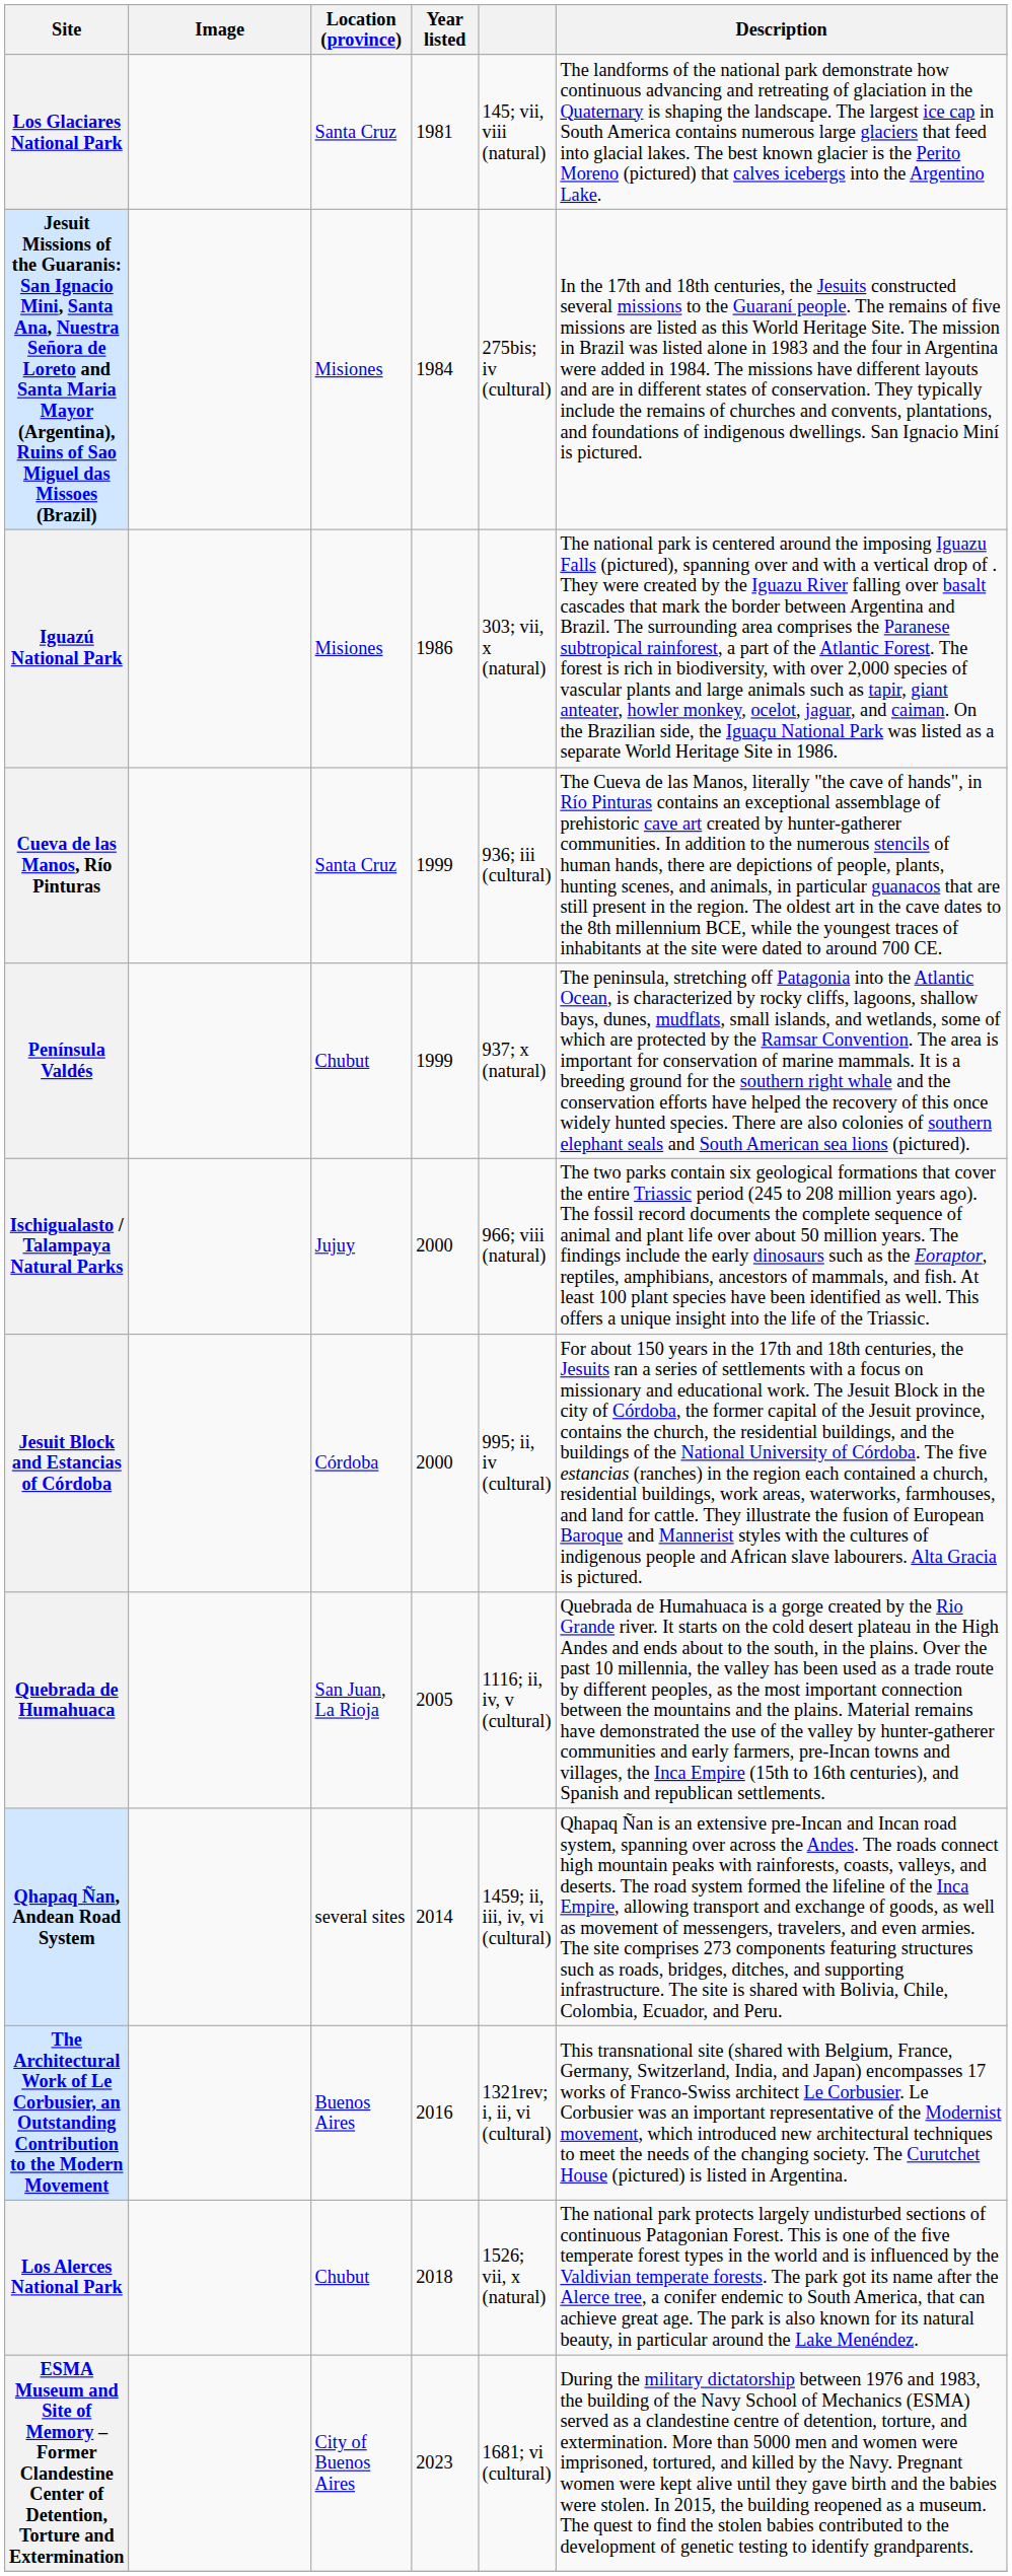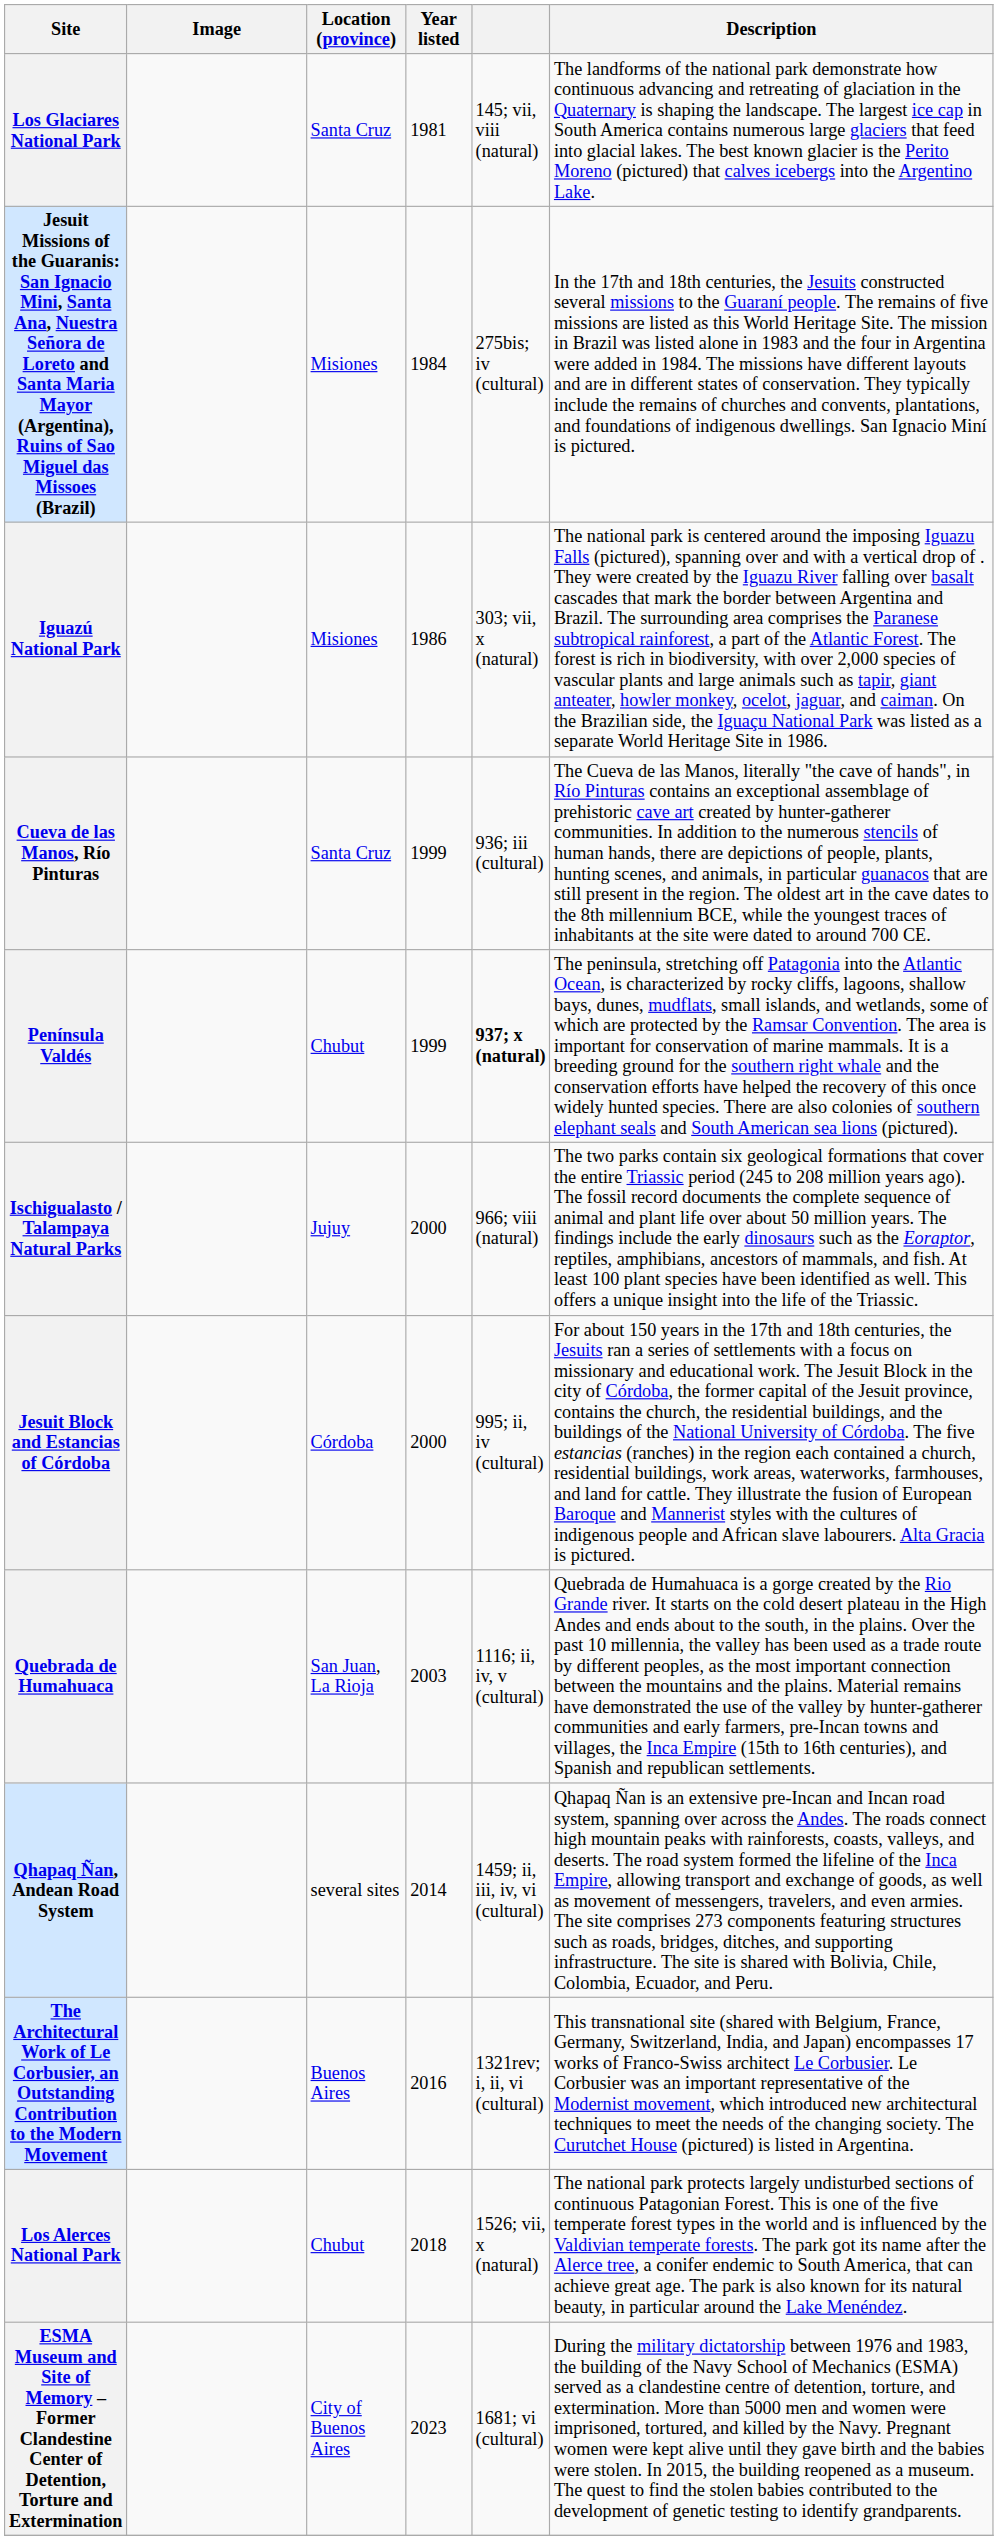 <table class="wikitable sortable plainrowheaders">
 <tr>
 <th style="width:100px;" scope="col">Site</th>
 <th class="unsortable"  style="width:150px;" scope="col">Image</th>
 <th style="width:80px;" scope="col">Location (<a href='#'>province</a>)</th>
 <th style="width:50px;" scope="col">Year listed</th>
 <th style="width:60px;" scope="col" data-sort-type="number"></th>
 <th scope="col" class="unsortable">Description</th>
 </tr>
 <tr>
 <th scope=row><a href='#'>Los Glaciares National Park</a></th>
 <td></td>
 <td><a href='#'>Santa Cruz</a></td>
 <td>1981</td>
 <td>145; vii, viii (natural)</td>
 <td>The landforms of the national park demonstrate how continuous advancing and retreating of glaciation in the <a href='#'>Quaternary</a> is shaping the landscape. The largest <a href='#'>ice cap</a> in South America contains numerous large <a href='#'>glaciers</a> that feed into glacial lakes. The best known glacier is the <a href='#'>Perito Moreno</a> (pictured) that <a href='#'>calves icebergs</a> into the <a href='#'>Argentino Lake</a>.</td>
 </tr>
 <tr>
 <th scope="row" style="background:#D0E7FF;">Jesuit Missions of the Guaranis: <a href='#'>San Ignacio Mini</a>, <a href='#'>Santa Ana</a>, <a href='#'>Nuestra Señora de Loreto</a> and <a href='#'>Santa Maria Mayor</a> (Argentina), <a href='#'>Ruins of Sao Miguel das Missoes</a> (Brazil)</th>
 <td></td>
 <td><a href='#'>Misiones</a></td>
 <td>1984</td>
 <td>275bis; iv (cultural)</td>
 <td>In the 17th and 18th centuries, the <a href='#'>Jesuits</a> constructed several <a href='#'>missions</a> to the <a href='#'>Guaraní people</a>. The remains of five missions are listed as this World Heritage Site. The mission in Brazil was listed alone in 1983 and the four in Argentina were added in 1984. The missions have different layouts and are in different states of conservation. They typically include the remains of churches and convents, plantations, and foundations of indigenous dwellings. San Ignacio Miní is pictured.</td>
 </tr>
 <tr>
 <th scope=row><a href='#'>Iguazú National Park</a></th>
 <td></td>
 <td><a href='#'>Misiones</a></td>
 <td>1986</td>
 <td>303; vii, x (natural)</td>
 <td>The national park is centered around the imposing <a href='#'>Iguazu Falls</a> (pictured), spanning over  and with a vertical drop of . They were created by the <a href='#'>Iguazu River</a> falling over <a href='#'>basalt</a> cascades that mark the border between Argentina and Brazil. The surrounding area comprises the <a href='#'>Paranese subtropical rainforest</a>, a part of the <a href='#'>Atlantic Forest</a>. The forest is rich in biodiversity, with over 2,000 species of vascular plants and large animals such as  <a href='#'>tapir</a>, <a href='#'>giant anteater</a>, <a href='#'>howler monkey</a>, <a href='#'>ocelot</a>, <a href='#'>jaguar</a>, and <a href='#'>caiman</a>. On the Brazilian side, the <a href='#'>Iguaçu National Park</a> was listed as a separate World Heritage Site in 1986.</td>
 </tr>
 <tr>
 <th scope=row><a href='#'>Cueva de las Manos</a>, Río Pinturas</th>
 <td></td>
 <td><a href='#'>Santa Cruz</a></td>
 <td>1999</td>
 <td>936; iii (cultural)</td>
 <td>The Cueva de las Manos, literally "the cave of hands", in <a href='#'>Río Pinturas</a> contains an exceptional assemblage of prehistoric <a href='#'>cave art</a> created by hunter-gatherer communities. In addition to the numerous <a href='#'>stencils</a> of human hands, there are depictions of people, plants, hunting scenes, and animals, in particular <a href='#'>guanacos</a> that are still present in the region. The oldest art in the cave dates to the 8th millennium BCE, while the youngest traces of inhabitants at the site were dated to around 700 CE.</td>
 </tr>
 <tr>
 <th scope=row><a href='#'>Península Valdés</a></th>
 <td></td>
 <td><a href='#'>Chubut</a></td>
 <td>1999</td>
-<td>937; x (natural)</td>
+<td><strong>937; x (natural)</strong></td>
 <td>The peninsula, stretching off <a href='#'>Patagonia</a> into the <a href='#'>Atlantic Ocean</a>, is characterized by rocky cliffs, lagoons, shallow bays, dunes, <a href='#'>mudflats</a>, small islands, and wetlands, some of which are protected by the <a href='#'>Ramsar Convention</a>. The area is important for conservation of marine mammals. It is a breeding ground for the <a href='#'>southern right whale</a> and the conservation efforts have helped the recovery of this once widely hunted species. There are also colonies of <a href='#'>southern elephant seals</a> and <a href='#'>South American sea lions</a> (pictured).</td>
 </tr>
 <tr>
 <th scope=row><a href='#'>Ischigualasto</a> / <a href='#'>Talampaya Natural Parks</a></th>
 <td></td>
 <td><a href='#'>Jujuy</a></td>
 <td>2000</td>
 <td>966; viii (natural)</td>
 <td>The two parks contain six geological formations that cover the entire <a href='#'>Triassic</a> period (245 to 208 million years ago). The fossil record documents the complete sequence of animal and plant life over about 50 million years. The findings include the early <a href='#'>dinosaurs</a> such as the <em><a href='#'>Eoraptor</a></em>, reptiles, amphibians, ancestors of mammals, and fish. At least 100 plant species have been identified as well. This offers a unique insight into the life of the Triassic.</td>
 </tr>
 <tr>
 <th scope=row><a href='#'>Jesuit Block and Estancias of Córdoba</a></th>
 <td></td>
 <td><a href='#'>Córdoba</a></td>
 <td>2000</td>
 <td>995; ii, iv (cultural)</td>
 <td>For about 150 years in the 17th and 18th centuries, the <a href='#'>Jesuits</a> ran a series of settlements with a focus on missionary and educational work. The Jesuit Block in the city of <a href='#'>Córdoba</a>, the former capital of the Jesuit province, contains the church, the residential buildings, and the buildings of the <a href='#'>National University of Córdoba</a>. The five <em>estancias</em> (ranches) in the region each contained a church, residential buildings, work areas, waterworks, farmhouses, and land for cattle. They illustrate the fusion of European <a href='#'>Baroque</a> and <a href='#'>Mannerist</a> styles with the cultures of indigenous people and African slave labourers. <a href='#'>Alta Gracia</a> is pictured.</td>
 </tr>
 <tr>
 <th scope=row><a href='#'>Quebrada de Humahuaca</a></th>
 <td></td>
 <td><a href='#'>San Juan</a>, <a href='#'>La Rioja</a></td>
-<td>2005</td>
+<td>2003</td>
 <td>1116; ii, iv, v (cultural)</td>
 <td>Quebrada de Humahuaca is a gorge created by the <a href='#'>Rio Grande</a> river. It starts on the cold desert plateau in the High Andes and ends about  to the south, in the plains. Over the past 10 millennia, the valley has been used as a trade route by different peoples, as the most important connection between the mountains and the plains. Material remains have demonstrated the use of the valley by hunter-gatherer communities and early farmers, pre-Incan towns and villages, the <a href='#'>Inca Empire</a> (15th to 16th centuries), and Spanish and republican settlements.</td>
 </tr>
 <tr>
 <th scope="row" style="background:#D0E7FF;"><a href='#'>Qhapaq Ñan</a>, Andean Road System</th>
 <td></td>
 <td>several sites</td>
 <td>2014</td>
 <td>1459; ii, iii, iv, vi (cultural)</td>
 <td>Qhapaq Ñan is an extensive pre-Incan and Incan road system, spanning over  across the <a href='#'>Andes</a>. The roads connect high mountain peaks with rainforests, coasts, valleys, and deserts. The road system formed the lifeline of the <a href='#'>Inca Empire</a>, allowing transport and exchange of goods, as well as movement of messengers, travelers, and even armies. The site comprises 273 components featuring structures such as roads, bridges, ditches, and supporting infrastructure. The site is shared with Bolivia, Chile, Colombia, Ecuador, and Peru.</td>
 </tr>
 <tr>
 <th scope="row" style="background:#D0E7FF;"><a href='#'>The Architectural Work of Le Corbusier, an Outstanding Contribution to the Modern Movement</a></th>
 <td></td>
 <td><a href='#'>Buenos Aires</a></td>
 <td>2016</td>
 <td>1321rev; i, ii, vi (cultural)</td>
 <td>This transnational site (shared with Belgium, France, Germany, Switzerland, India, and Japan) encompasses 17 works of Franco-Swiss architect <a href='#'>Le Corbusier</a>. Le Corbusier was an important representative of the <a href='#'>Modernist movement</a>, which introduced new architectural techniques to meet the needs of the changing society. The <a href='#'>Curutchet House</a> (pictured) is listed in Argentina.</td>
 </tr>
 <tr>
 <th scope=row><a href='#'>Los Alerces National Park</a></th>
 <td></td>
 <td><a href='#'>Chubut</a></td>
 <td>2018</td>
 <td>1526; vii, x (natural)</td>
 <td>The national park protects largely undisturbed sections of continuous Patagonian Forest. This is one of the five temperate forest types in the world and is influenced by the <a href='#'>Valdivian temperate forests</a>. The park got its name after the <a href='#'>Alerce tree</a>, a conifer endemic to South America, that can achieve great age. The park is also known for its natural beauty, in particular around the <a href='#'>Lake Menéndez</a>.</td>
 </tr>
 <tr>
 <th scope=row><a href='#'>ESMA Museum and Site of Memory</a> – Former Clandestine Center of Detention, Torture and Extermination</th>
 <td></td>
 <td><a href='#'>City of Buenos Aires</a></td>
 <td>2023</td>
 <td>1681; vi (cultural)</td>
 <td>During the <a href='#'>military dictatorship</a> between 1976 and 1983, the building of the Navy School of Mechanics (ESMA) served as a clandestine centre of detention, torture, and extermination. More than 5000 men and women were imprisoned, tortured, and killed by the Navy. Pregnant women were kept alive until they gave birth and the babies were stolen. In 2015, the building reopened as a museum. The quest to find the stolen babies contributed to the development of genetic testing to identify grandparents.</td>
 </tr>
 <tr>
 </tr>
 </table>
